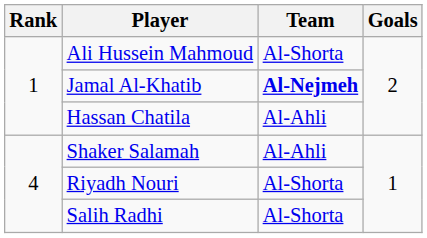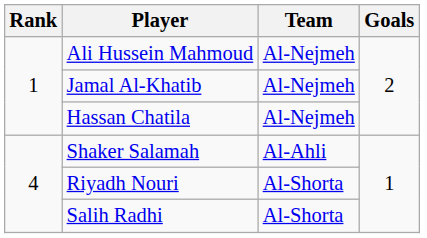 <table class="wikitable" style="text-align:center">
 <tr>
 <th>Rank</th>
 <th>Player</th>
 <th>Team</th>
 <th>Goals</th>
 </tr>
 <tr>
 <td rowspan="3">1</td>
 <td align=left> <a href='#'>Ali Hussein Mahmoud</a></td>
-<td align=left> <a href='#'>Al-Shorta</a></td>
+<td align=left> <a href='#'>Al-Nejmeh</a></td>
 <td rowspan="3">2</td>
 </tr>
 <tr>
 <td align=left> <a href='#'>Jamal Al-Khatib</a></td>
-<td align=left><strong> <a href='#'>Al-Nejmeh</a></strong></td>
+<td align=left> <a href='#'>Al-Nejmeh</a></td>
 </tr>
 <tr>
 <td align=left> <a href='#'>Hassan Chatila</a></td>
-<td align=left> <a href='#'>Al-Ahli</a></td>
+<td align=left> <a href='#'>Al-Nejmeh</a></td>
 </tr>
 <tr>
 <td rowspan="3">4</td>
 <td align=left> <a href='#'>Shaker Salamah</a></td>
 <td align=left> <a href='#'>Al-Ahli</a></td>
 <td rowspan="3">1</td>
 </tr>
 <tr>
 <td align=left> <a href='#'>Riyadh Nouri</a></td>
 <td align=left> <a href='#'>Al-Shorta</a></td>
 </tr>
 <tr>
 <td align=left> <a href='#'>Salih Radhi</a></td>
 <td align=left> <a href='#'>Al-Shorta</a></td>
 </tr>
 </table>
